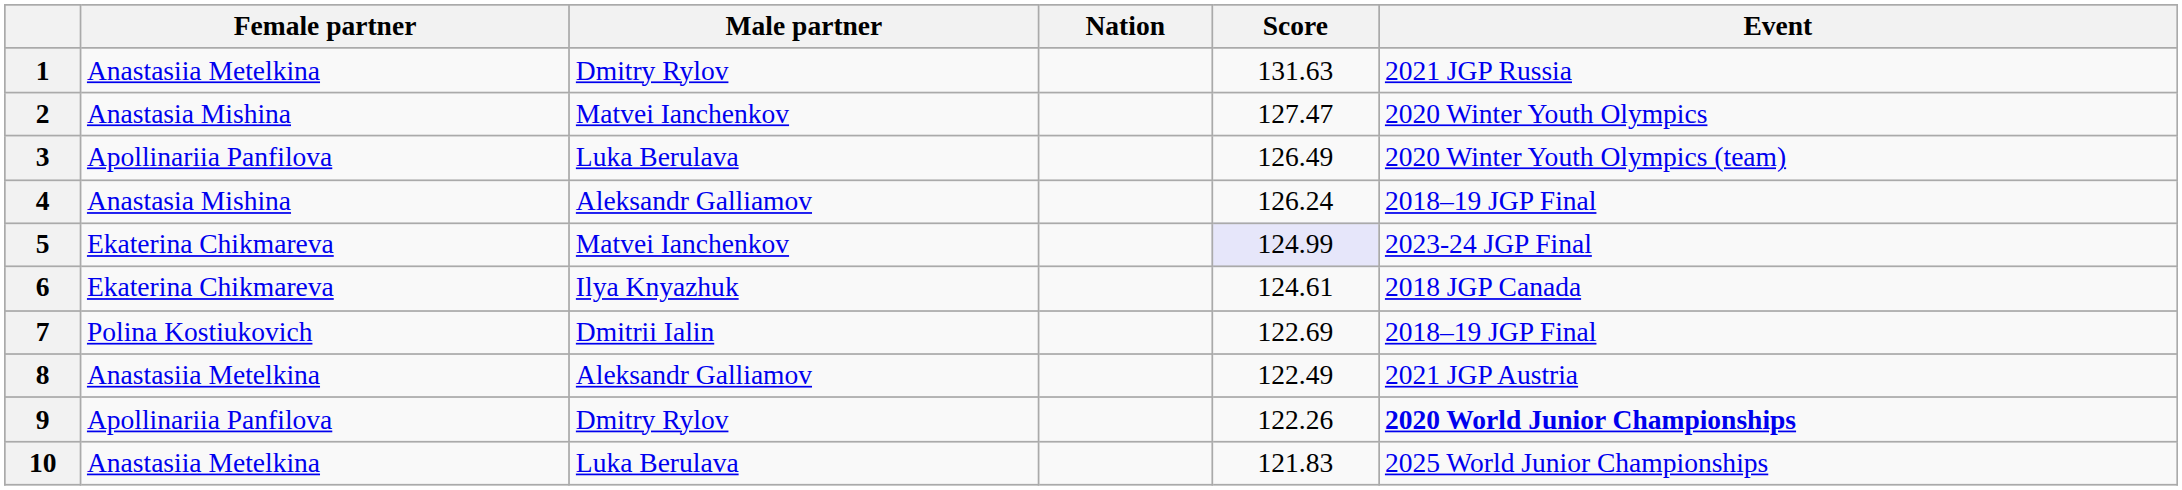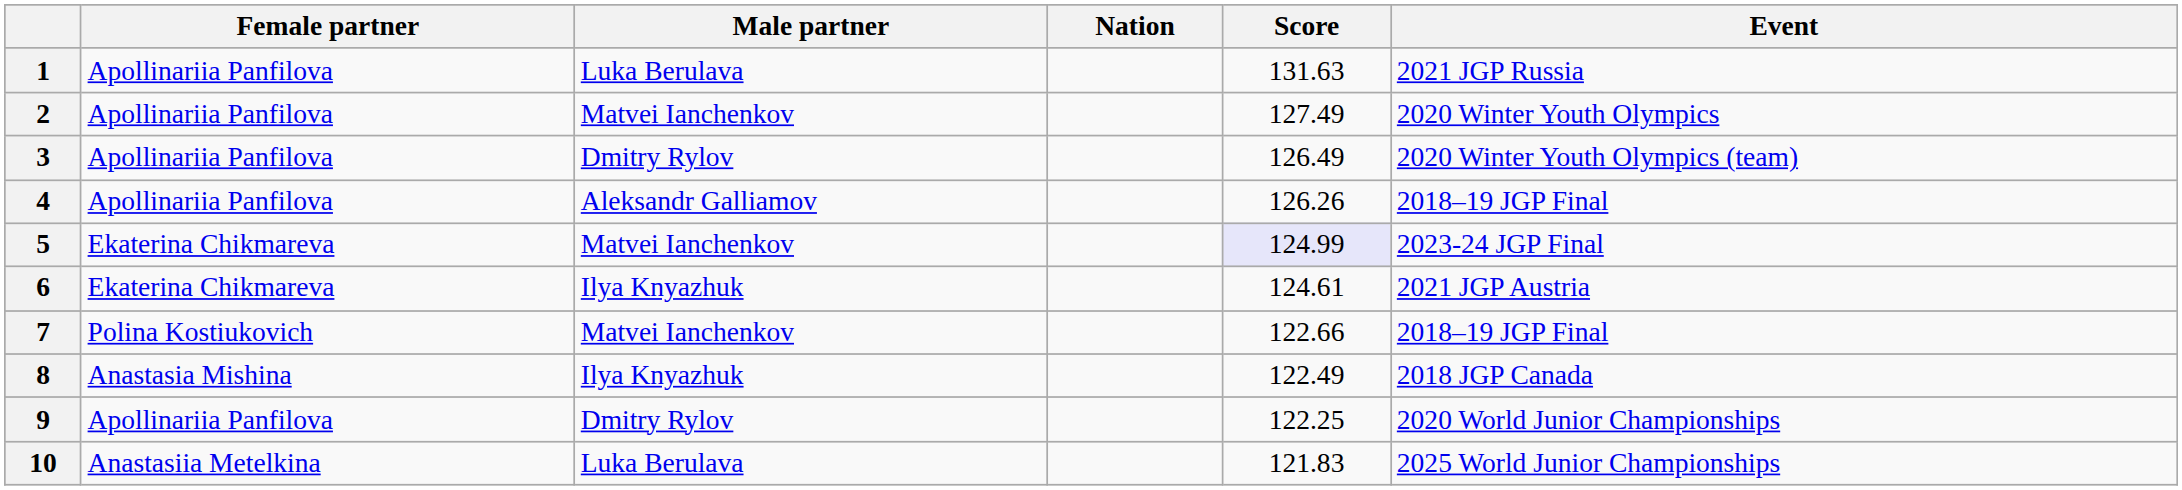 <table class="wikitable sortable" style="text-align:left; width:100%">
 <tr>
 <th scope="col"></th>
 <th scope="col">Female partner</th>
 <th scope="col">Male partner</th>
 <th scope="col">Nation</th>
 <th scope="col">Score</th>
 <th scope="col">Event</th>
 </tr>
 <tr>
 <th scope="row">1</th>
-<td><a href='#'>Anastasiia Metelkina</a></td>
-<td><a href='#'>Dmitry Rylov</a></td>
+<td><a href='#'>Apollinariia Panfilova</a></td>
+<td><a href='#'>Luka Berulava</a></td>
 <td></td>
 <td style="text-align:center;">131.63</td>
 <td><a href='#'>2021 JGP Russia</a></td>
 </tr>
 <tr>
 <th scope="row">2</th>
-<td><a href='#'>Anastasia Mishina</a></td>
+<td><a href='#'>Apollinariia Panfilova</a></td>
 <td><a href='#'>Matvei Ianchenkov</a></td>
 <td></td>
-<td style="text-align:center;">127.47</td>
+<td style="text-align:center;">127.49</td>
 <td><a href='#'>2020 Winter Youth Olympics</a></td>
 </tr>
 <tr>
 <th scope="row">3</th>
 <td><a href='#'>Apollinariia Panfilova</a></td>
-<td><a href='#'>Luka Berulava</a></td>
+<td><a href='#'>Dmitry Rylov</a></td>
 <td></td>
 <td style="text-align:center;">126.49</td>
 <td><a href='#'>2020 Winter Youth Olympics (team)</a></td>
 </tr>
 <tr>
 <th scope="row">4</th>
-<td><a href='#'>Anastasia Mishina</a></td>
+<td><a href='#'>Apollinariia Panfilova</a></td>
 <td><a href='#'>Aleksandr Galliamov</a></td>
 <td></td>
-<td style="text-align:center;">126.24</td>
+<td style="text-align:center;">126.26</td>
 <td><a href='#'>2018–19 JGP Final</a></td>
 </tr>
 <tr>
 <th scope="row">5</th>
 <td><a href='#'>Ekaterina Chikmareva</a></td>
 <td><a href='#'>Matvei Ianchenkov</a></td>
 <td></td>
 <td style="background: lavender; text-align:center;">124.99</td>
 <td><a href='#'>2023-24 JGP Final</a></td>
 </tr>
 <tr>
 <th scope="row">6</th>
 <td><a href='#'>Ekaterina Chikmareva</a></td>
 <td><a href='#'>Ilya Knyazhuk</a></td>
 <td></td>
 <td style="text-align:center;">124.61</td>
-<td><a href='#'>2018 JGP Canada</a></td>
+<td><a href='#'>2021 JGP Austria</a></td>
 </tr>
 <tr>
 <th scope="row">7</th>
 <td><a href='#'>Polina Kostiukovich</a></td>
-<td><a href='#'>Dmitrii Ialin</a></td>
+<td><a href='#'>Matvei Ianchenkov</a></td>
 <td></td>
-<td style="text-align:center;">122.69</td>
+<td style="text-align:center;">122.66</td>
 <td><a href='#'>2018–19 JGP Final</a></td>
 </tr>
 <tr>
 <th scope="row">8</th>
-<td><a href='#'>Anastasiia Metelkina</a></td>
-<td><a href='#'>Aleksandr Galliamov</a></td>
+<td><a href='#'>Anastasia Mishina</a></td>
+<td><a href='#'>Ilya Knyazhuk</a></td>
 <td></td>
 <td style="text-align:center;">122.49</td>
-<td><a href='#'>2021 JGP Austria</a></td>
+<td><a href='#'>2018 JGP Canada</a></td>
 </tr>
 <tr>
 <th scope="row">9</th>
 <td><a href='#'>Apollinariia Panfilova</a></td>
 <td><a href='#'>Dmitry Rylov</a></td>
 <td></td>
-<td style="text-align:center;">122.26</td>
-<td><strong><a href='#'>2020 World Junior Championships</a></strong></td>
+<td style="text-align:center;">122.25</td>
+<td><a href='#'>2020 World Junior Championships</a></td>
 </tr>
 <tr>
 <th scope="row">10</th>
 <td><a href='#'>Anastasiia Metelkina</a></td>
 <td><a href='#'>Luka Berulava</a></td>
 <td></td>
 <td style="text-align:center;">121.83</td>
 <td><a href='#'>2025 World Junior Championships</a></td>
 </tr>
 </table>
